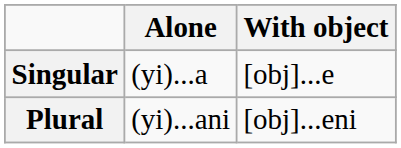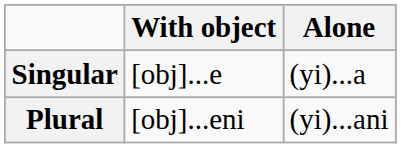 <table class="wikitable">
 <tr>
 <td></td>
+<th>With object</th>
 <th>Alone</th>
-<th>With object</th>
 </tr>
 <tr>
 <th>Singular</th>
+<td>[obj]...e</td>
 <td>(yi)...a</td>
-<td>[obj]...e</td>
 </tr>
 <tr>
 <th>Plural</th>
+<td>[obj]...eni</td>
 <td>(yi)...ani</td>
-<td>[obj]...eni</td>
 </tr>
 </table>
